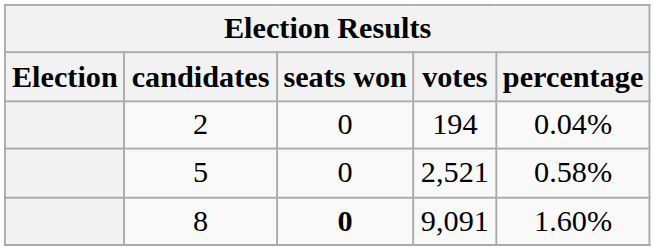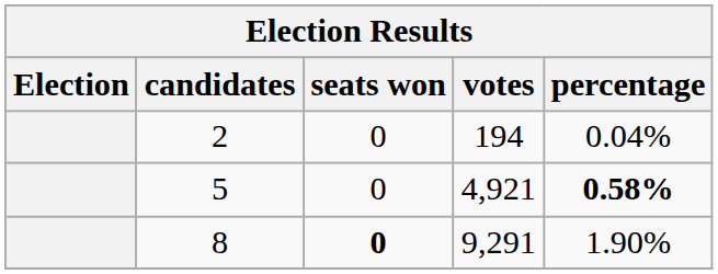 <table class=wikitable style=text-align:center>
 <tr>
 <th colspan=5>Election Results</th>
 </tr>
 <tr>
 <th>Election</th>
 <th>candidates</th>
 <th>seats won</th>
 <th>votes</th>
 <th>percentage</th>
 </tr>
 <tr>
 <th></th>
 <td>2</td>
 <td>0</td>
 <td>194</td>
 <td>0.04%</td>
 </tr>
 <tr>
 <th></th>
 <td>5</td>
 <td>0</td>
-<td>2,521</td>
-<td>0.58%</td>
+<td>4,921</td>
+<td><strong>0.58%</strong></td>
 </tr>
 <tr>
 <th></th>
 <td>8</td>
 <td><strong>0</strong></td>
-<td>9,091</td>
-<td>1.60%</td>
+<td>9,291</td>
+<td>1.90%</td>
 </tr>
 <tr>
 </tr>
 </table>
